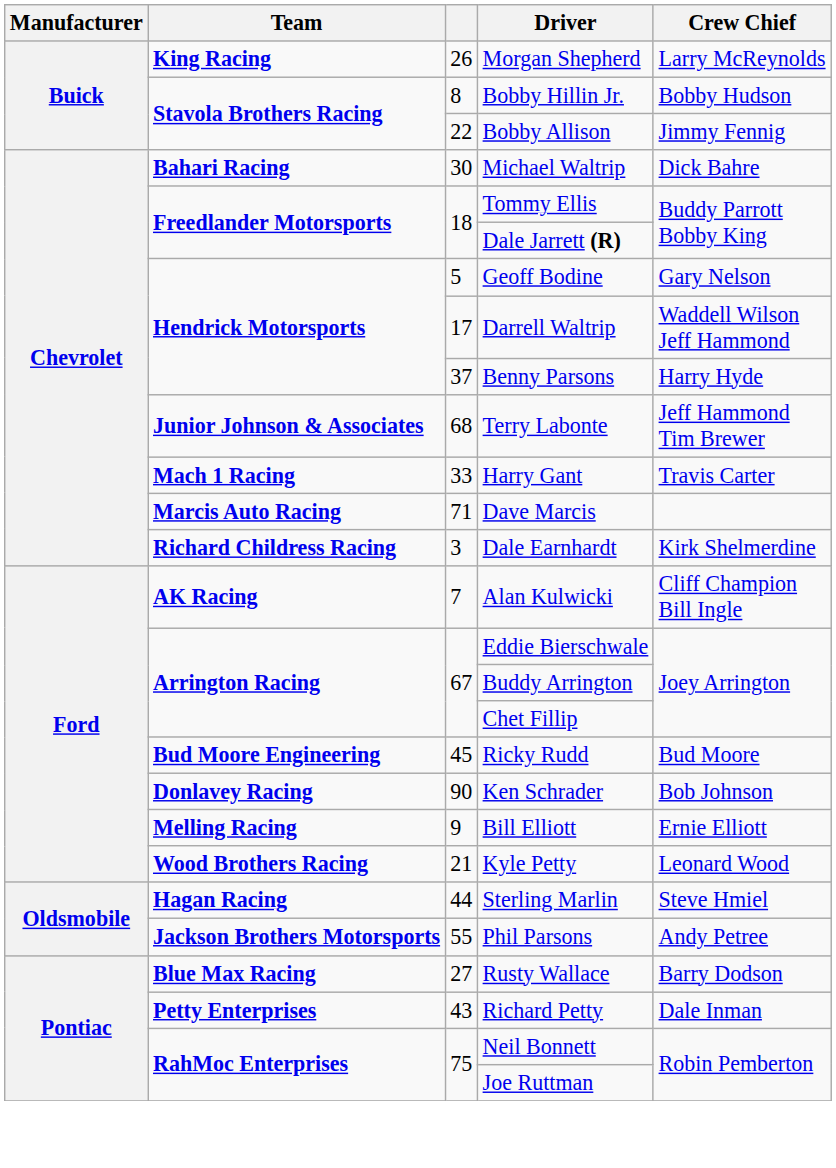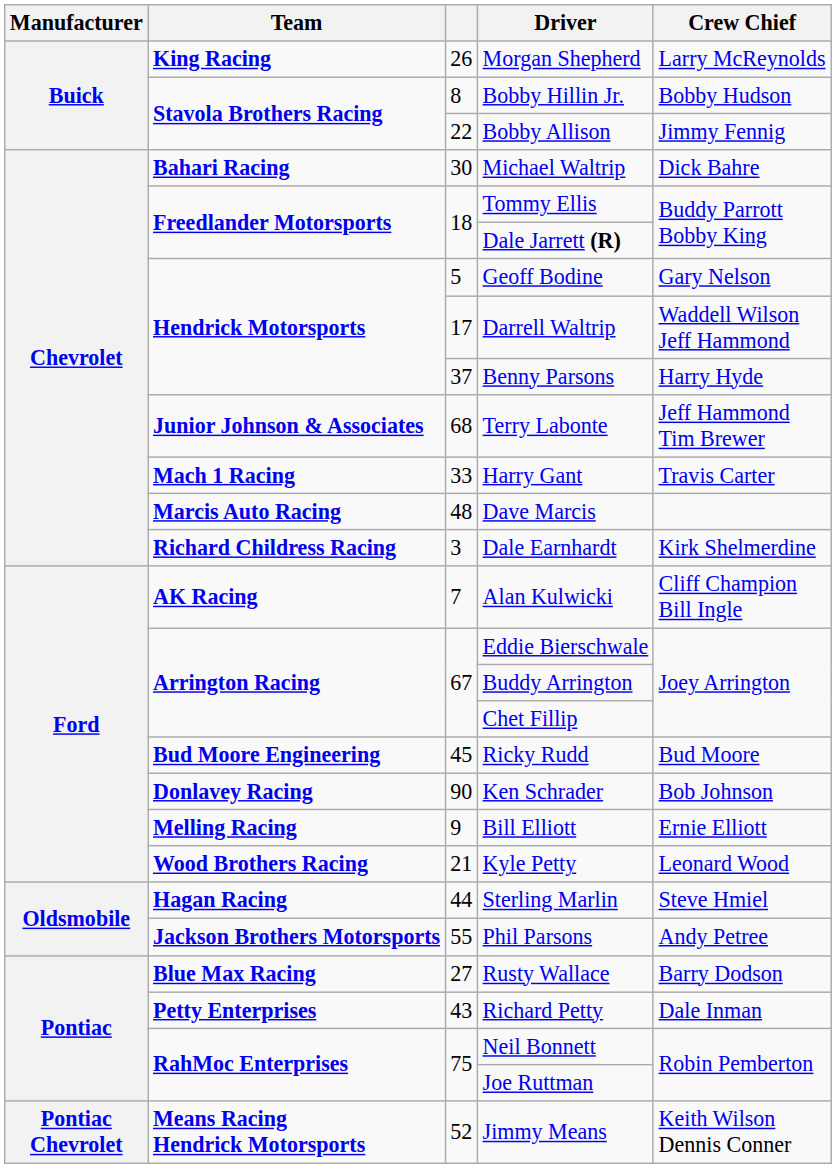 <table class="wikitable" style="font-size: 95%;">
 <tr>
 <th>Manufacturer</th>
 <th>Team</th>
 <th></th>
 <th>Driver</th>
 <th>Crew Chief</th>
 </tr>
 <tr>
 <th rowspan=3><a href='#'>Buick</a></th>
 <td><strong><a href='#'>King Racing</a></strong></td>
 <td>26</td>
 <td><a href='#'>Morgan Shepherd</a></td>
 <td><a href='#'>Larry McReynolds</a></td>
 </tr>
 <tr>
 <td rowspan=2><strong><a href='#'>Stavola Brothers Racing</a></strong></td>
 <td>8</td>
 <td><a href='#'>Bobby Hillin Jr.</a></td>
 <td><a href='#'>Bobby Hudson</a></td>
 </tr>
 <tr>
 <td>22</td>
 <td><a href='#'>Bobby Allison</a></td>
 <td><a href='#'>Jimmy Fennig</a></td>
 </tr>
 <tr>
 <th rowspan="10"><a href='#'>Chevrolet</a></th>
 <td><strong><a href='#'>Bahari Racing</a></strong></td>
 <td>30</td>
 <td><a href='#'>Michael Waltrip</a></td>
 <td><a href='#'>Dick Bahre</a></td>
 </tr>
 <tr>
 <td rowspan="2"><strong><a href='#'>Freedlander Motorsports</a></strong></td>
 <td rowspan="2">18</td>
 <td><a href='#'>Tommy Ellis</a> <small></small></td>
 <td rowspan="2"><a href='#'>Buddy Parrott</a> <small> <br> </small><a href='#'>Bobby King</a> <small></small></td>
 </tr>
 <tr>
 <td><a href='#'>Dale Jarrett</a> <strong>(R)</strong> <small></small></td>
 </tr>
 <tr>
 <td rowspan=3><strong><a href='#'>Hendrick Motorsports</a></strong></td>
 <td>5</td>
 <td><a href='#'>Geoff Bodine</a></td>
 <td><a href='#'>Gary Nelson</a></td>
 </tr>
 <tr>
 <td>17</td>
 <td><a href='#'>Darrell Waltrip</a></td>
 <td><a href='#'>Waddell Wilson</a> <small> <br> </small><a href='#'>Jeff Hammond</a> <small></small></td>
 </tr>
 <tr>
 <td>37</td>
 <td><a href='#'>Benny Parsons</a></td>
 <td><a href='#'>Harry Hyde</a></td>
 </tr>
 <tr>
 <td><strong><a href='#'>Junior Johnson & Associates</a></strong></td>
 <td>68</td>
 <td><a href='#'>Terry Labonte</a></td>
 <td><a href='#'>Jeff Hammond</a> <small> <br> </small><a href='#'>Tim Brewer</a> <small></small></td>
 </tr>
 <tr>
 <td><strong><a href='#'>Mach 1 Racing</a></strong></td>
 <td>33</td>
 <td><a href='#'>Harry Gant</a></td>
 <td><a href='#'>Travis Carter</a></td>
 </tr>
 <tr>
 <td><strong><a href='#'>Marcis Auto Racing</a></strong></td>
-<td>71</td>
+<td>48</td>
 <td><a href='#'>Dave Marcis</a></td>
 <td></td>
 </tr>
 <tr>
 <td><strong><a href='#'>Richard Childress Racing</a></strong></td>
 <td>3</td>
 <td><a href='#'>Dale Earnhardt</a></td>
 <td><a href='#'>Kirk Shelmerdine</a></td>
 </tr>
 <tr>
 <th rowspan="8"><a href='#'>Ford</a></th>
 <td><strong><a href='#'>AK Racing</a></strong></td>
 <td>7</td>
 <td><a href='#'>Alan Kulwicki</a></td>
 <td><a href='#'>Cliff Champion</a> <small></small> <small><br> </small><a href='#'>Bill Ingle</a> <small></small></td>
 </tr>
 <tr>
 <td rowspan="3"><strong><a href='#'>Arrington Racing</a></strong></td>
 <td rowspan="3">67</td>
 <td><a href='#'>Eddie Bierschwale</a> <small></small></td>
 <td rowspan="3"><a href='#'>Joey Arrington</a></td>
 </tr>
 <tr>
 <td><a href='#'>Buddy Arrington</a> <small></small></td>
 </tr>
 <tr>
 <td><a href='#'>Chet Fillip</a> <small></small></td>
 </tr>
 <tr>
 <td><strong><a href='#'>Bud Moore Engineering</a></strong></td>
 <td>45</td>
 <td><a href='#'>Ricky Rudd</a></td>
 <td><a href='#'>Bud Moore</a></td>
 </tr>
 <tr>
 <td><strong><a href='#'>Donlavey Racing</a></strong></td>
 <td>90</td>
 <td><a href='#'>Ken Schrader</a></td>
 <td><a href='#'>Bob Johnson</a></td>
 </tr>
 <tr>
 <td><strong><a href='#'>Melling Racing</a></strong></td>
 <td>9</td>
 <td><a href='#'>Bill Elliott</a></td>
 <td><a href='#'>Ernie Elliott</a></td>
 </tr>
 <tr>
 <td><strong><a href='#'>Wood Brothers Racing</a></strong></td>
 <td>21</td>
 <td><a href='#'>Kyle Petty</a></td>
 <td><a href='#'>Leonard Wood</a></td>
 </tr>
 <tr>
 <th rowspan="2"><a href='#'>Oldsmobile</a></th>
 <td><strong><a href='#'>Hagan Racing</a></strong></td>
 <td>44</td>
 <td><a href='#'>Sterling Marlin</a></td>
 <td><a href='#'>Steve Hmiel</a></td>
 </tr>
 <tr>
 <td><strong><a href='#'>Jackson Brothers Motorsports</a></strong></td>
 <td>55</td>
 <td><a href='#'>Phil Parsons</a></td>
 <td><a href='#'>Andy Petree</a></td>
 </tr>
 <tr>
 <th rowspan="4"><a href='#'>Pontiac</a></th>
 <td><strong><a href='#'>Blue Max Racing</a></strong></td>
 <td>27</td>
 <td><a href='#'>Rusty Wallace</a></td>
 <td><a href='#'>Barry Dodson</a></td>
 </tr>
 <tr>
 <td><strong><a href='#'>Petty Enterprises</a></strong></td>
 <td>43</td>
 <td><a href='#'>Richard Petty</a></td>
 <td><a href='#'>Dale Inman</a></td>
 </tr>
 <tr>
 <td rowspan="2"><strong><a href='#'>RahMoc Enterprises</a></strong></td>
 <td rowspan="2">75</td>
 <td><a href='#'>Neil Bonnett</a> <small></small></td>
 <td rowspan="2"><a href='#'>Robin Pemberton</a></td>
 </tr>
 <tr>
 <td><a href='#'>Joe Ruttman</a> <small></small></td>
 </tr>
+<tr>
+<th><a href='#'>Pontiac</a> <small> <br> </small><a href='#'>Chevrolet</a> <small></small></th>
+<td><strong><a href='#'>Means Racing</a> <small> <br> </small><a href='#'>Hendrick Motorsports</a> <small></small></strong></td>
+<td>52</td>
+<td><a href='#'>Jimmy Means</a></td>
+<td><a href='#'>Keith Wilson</a> <small></small> <br> Dennis Conner <small></small></td>
+</tr>
 </table>
